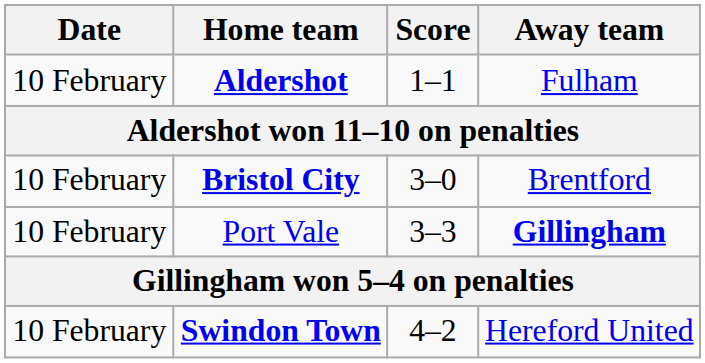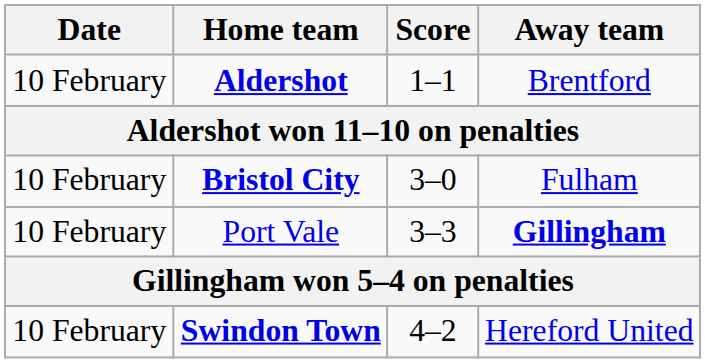 <table class="wikitable" style="text-align: center">
 <tr>
 <th>Date</th>
 <th>Home team</th>
 <th>Score</th>
 <th>Away team</th>
 </tr>
 <tr>
 <td>10 February</td>
 <td><strong><a href='#'>Aldershot</a></strong></td>
 <td>1–1</td>
-<td><a href='#'>Fulham</a></td>
+<td><a href='#'>Brentford</a></td>
 </tr>
 <tr>
 <th colspan="5">Aldershot won 11–10 on penalties</th>
 </tr>
 <tr>
 <td>10 February</td>
 <td><strong><a href='#'>Bristol City</a></strong></td>
 <td>3–0</td>
-<td><a href='#'>Brentford</a></td>
+<td><a href='#'>Fulham</a></td>
 </tr>
 <tr>
 <td>10 February</td>
 <td><a href='#'>Port Vale</a></td>
 <td>3–3</td>
 <td><strong><a href='#'>Gillingham</a></strong></td>
 </tr>
 <tr>
 <th colspan="5">Gillingham won 5–4 on penalties</th>
 </tr>
 <tr>
 <td>10 February</td>
 <td><strong><a href='#'>Swindon Town</a></strong></td>
 <td>4–2</td>
 <td><a href='#'>Hereford United</a></td>
 </tr>
 </table>
